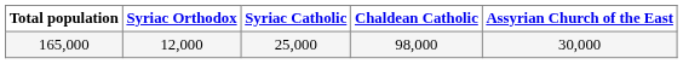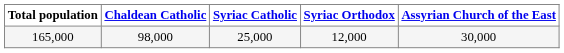 <table border="2" cellspacing="0" cellpadding="3" rules="all" style="clear:all; margin:3px 0 0; border-style:solid; border-width:1px; border-collapse:collapse; font-size:85%; text-align:center; empty-cells:show;">
 <tr>
 <th>Total population</th>
+<th><a href='#'>Chaldean Catholic</a></th>
+<th><a href='#'>Syriac Catholic</a></th>
 <th><a href='#'>Syriac Orthodox</a></th>
-<th><a href='#'>Syriac Catholic</a></th>
-<th><a href='#'>Chaldean Catholic</a></th>
 <th><a href='#'>Assyrian Church of the East</a></th>
 </tr>
 <tr style="background:#f5f5f5;">
 <td>165,000</td>
+<td>98,000</td>
+<td>25,000</td>
 <td>12,000</td>
-<td>25,000</td>
-<td>98,000</td>
 <td>30,000</td>
 </tr>
 </table>
